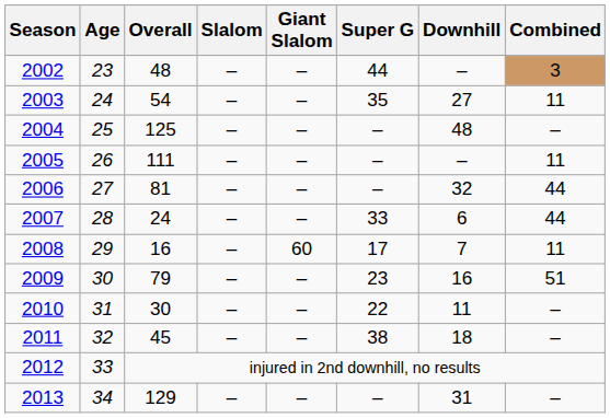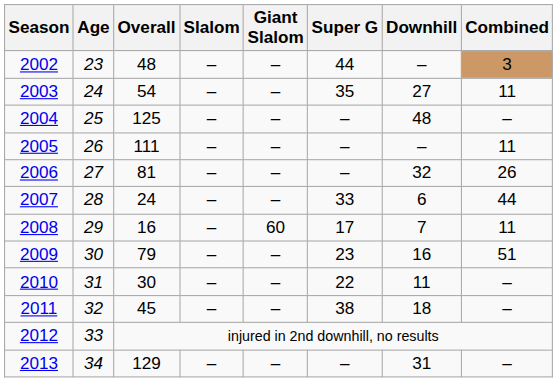 <table class=wikitable style="text-align:center">
 <tr>
 <th>Season</th>
 <th>Age</th>
 <th>Overall</th>
 <th>Slalom</th>
 <th>Giant<br>Slalom</th>
 <th>Super G</th>
 <th>Downhill</th>
 <th>Combined</th>
 </tr>
 <tr>
 <td><a href='#'>2002</a></td>
 <td><em>23</em></td>
 <td>48</td>
 <td>–</td>
 <td>–</td>
 <td>44</td>
 <td>–</td>
 <td bgcolor="cc9966">3</td>
 </tr>
 <tr>
 <td><a href='#'>2003</a></td>
 <td><em>24</em></td>
 <td>54</td>
 <td>–</td>
 <td>–</td>
 <td>35</td>
 <td>27</td>
 <td>11</td>
 </tr>
 <tr>
 <td><a href='#'>2004</a></td>
 <td><em>25</em></td>
 <td>125</td>
 <td>–</td>
 <td>–</td>
 <td>–</td>
 <td>48</td>
 <td>–</td>
 </tr>
 <tr>
 <td><a href='#'>2005</a></td>
 <td><em>26</em></td>
 <td>111</td>
 <td>–</td>
 <td>–</td>
 <td>–</td>
 <td>–</td>
 <td>11</td>
 </tr>
 <tr>
 <td><a href='#'>2006</a></td>
 <td><em>27</em></td>
 <td>81</td>
 <td>–</td>
 <td>–</td>
 <td>–</td>
 <td>32</td>
-<td>44</td>
+<td>26</td>
 </tr>
 <tr>
 <td><a href='#'>2007</a></td>
 <td><em>28</em></td>
 <td>24</td>
 <td>–</td>
 <td>–</td>
 <td>33</td>
 <td>6</td>
 <td>44</td>
 </tr>
 <tr>
 <td><a href='#'>2008</a></td>
 <td><em>29</em></td>
 <td>16</td>
 <td>–</td>
 <td>60</td>
 <td>17</td>
 <td>7</td>
 <td>11</td>
 </tr>
 <tr>
 <td><a href='#'>2009</a></td>
 <td><em>30</em></td>
 <td>79</td>
 <td>–</td>
 <td>–</td>
 <td>23</td>
 <td>16</td>
 <td>51</td>
 </tr>
 <tr>
 <td><a href='#'>2010</a></td>
 <td><em>31</em></td>
 <td>30</td>
 <td>–</td>
 <td>–</td>
 <td>22</td>
 <td>11</td>
 <td>–</td>
 </tr>
 <tr>
 <td><a href='#'>2011</a></td>
 <td><em>32</em></td>
 <td>45</td>
 <td>–</td>
 <td>–</td>
 <td>38</td>
 <td>18</td>
 <td>–</td>
 </tr>
 <tr>
 <td><a href='#'>2012</a></td>
 <td><em>33</em></td>
 <td colspan=6><small>injured in 2nd downhill, no results</small></td>
 </tr>
 <tr>
 <td><a href='#'>2013</a></td>
 <td><em>34</em></td>
 <td>129</td>
 <td>–</td>
 <td>–</td>
 <td>–</td>
 <td>31</td>
 <td>–</td>
 </tr>
 </table>
